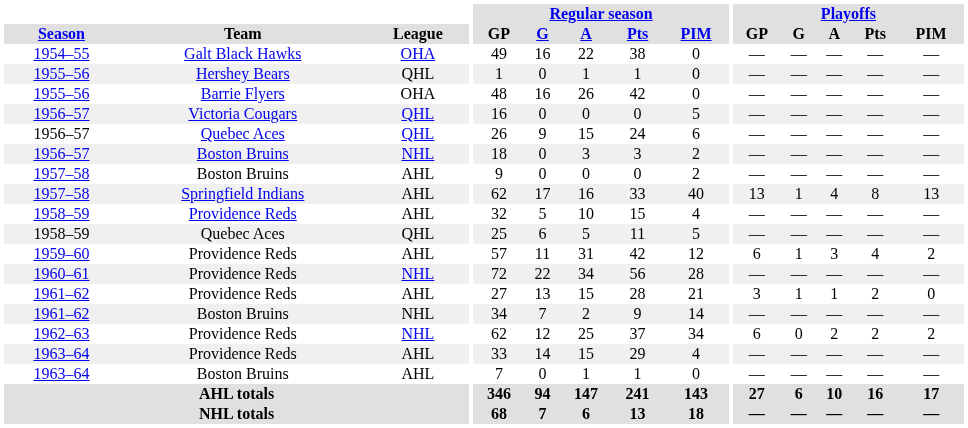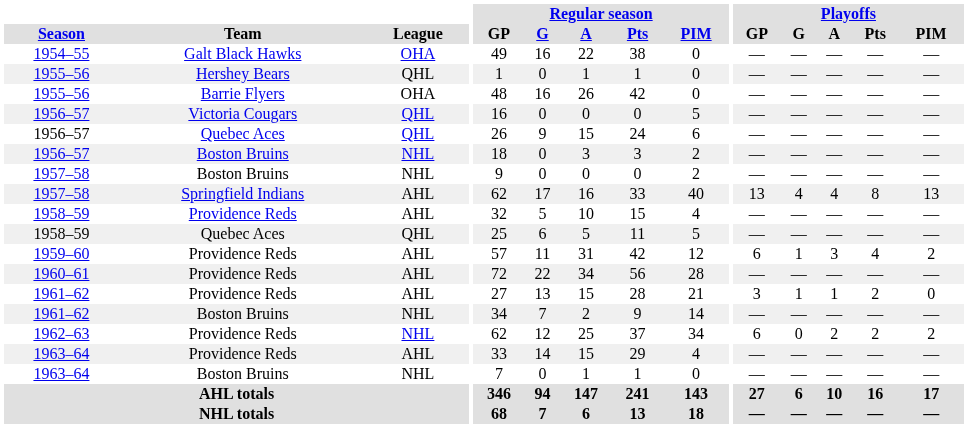 <table border="0" cellpadding="1" cellspacing="0" style="text-align:center; width:60em">
 <tr bgcolor="#e0e0e0">
 <th colspan="3" bgcolor="#ffffff"></th>
 <th rowspan="100" bgcolor="#ffffff"></th>
 <th colspan="5"><a href='#'>Regular season</a></th>
 <th rowspan="100" bgcolor="#ffffff"></th>
 <th colspan="5"><a href='#'>Playoffs</a></th>
 </tr>
 <tr bgcolor="#e0e0e0">
 <th><a href='#'>Season</a></th>
 <th>Team</th>
 <th>League</th>
 <th>GP</th>
 <th><a href='#'>G</a></th>
 <th><a href='#'>A</a></th>
 <th><a href='#'>Pts</a></th>
 <th><a href='#'>PIM</a></th>
 <th>GP</th>
 <th>G</th>
 <th>A</th>
 <th>Pts</th>
 <th>PIM</th>
 </tr>
 <tr>
 <td><a href='#'>1954–55</a></td>
 <td><a href='#'>Galt Black Hawks</a></td>
 <td><a href='#'>OHA</a></td>
 <td>49</td>
 <td>16</td>
 <td>22</td>
 <td>38</td>
 <td>0</td>
 <td>—</td>
 <td>—</td>
 <td>—</td>
 <td>—</td>
 <td>—</td>
 </tr>
 <tr bgcolor="#f0f0f0">
 <td><a href='#'>1955–56</a></td>
 <td><a href='#'>Hershey Bears</a></td>
 <td>QHL</td>
 <td>1</td>
 <td>0</td>
 <td>1</td>
 <td>1</td>
 <td>0</td>
 <td>—</td>
 <td>—</td>
 <td>—</td>
 <td>—</td>
 <td>—</td>
 </tr>
 <tr>
 <td><a href='#'>1955–56</a></td>
 <td><a href='#'>Barrie Flyers</a></td>
 <td>OHA</td>
 <td>48</td>
 <td>16</td>
 <td>26</td>
 <td>42</td>
 <td>0</td>
 <td>—</td>
 <td>—</td>
 <td>—</td>
 <td>—</td>
 <td>—</td>
 </tr>
 <tr bgcolor="#f0f0f0">
 <td><a href='#'>1956–57</a></td>
 <td><a href='#'>Victoria Cougars</a></td>
 <td><a href='#'>QHL</a></td>
 <td>16</td>
 <td>0</td>
 <td>0</td>
 <td>0</td>
 <td>5</td>
 <td>—</td>
 <td>—</td>
 <td>—</td>
 <td>—</td>
 <td>—</td>
 </tr>
 <tr>
 <td>1956–57</td>
 <td><a href='#'>Quebec Aces</a></td>
 <td><a href='#'>QHL</a></td>
 <td>26</td>
 <td>9</td>
 <td>15</td>
 <td>24</td>
 <td>6</td>
 <td>—</td>
 <td>—</td>
 <td>—</td>
 <td>—</td>
 <td>—</td>
 </tr>
 <tr bgcolor="#f0f0f0">
 <td><a href='#'>1956–57</a></td>
 <td><a href='#'>Boston Bruins</a></td>
 <td><a href='#'>NHL</a></td>
 <td>18</td>
 <td>0</td>
 <td>3</td>
 <td>3</td>
 <td>2</td>
 <td>—</td>
 <td>—</td>
 <td>—</td>
 <td>—</td>
 <td>—</td>
 </tr>
 <tr>
 <td><a href='#'>1957–58</a></td>
 <td>Boston Bruins</td>
-<td>AHL</td>
+<td>NHL</td>
 <td>9</td>
 <td>0</td>
 <td>0</td>
 <td>0</td>
 <td>2</td>
 <td>—</td>
 <td>—</td>
 <td>—</td>
 <td>—</td>
 <td>—</td>
 </tr>
 <tr bgcolor="#f0f0f0">
 <td><a href='#'>1957–58</a></td>
 <td><a href='#'>Springfield Indians</a></td>
 <td>AHL</td>
 <td>62</td>
 <td>17</td>
 <td>16</td>
 <td>33</td>
 <td>40</td>
 <td>13</td>
-<td>1</td>
+<td>4</td>
 <td>4</td>
 <td>8</td>
 <td>13</td>
 </tr>
 <tr>
 <td><a href='#'>1958–59</a></td>
 <td><a href='#'>Providence Reds</a></td>
 <td>AHL</td>
 <td>32</td>
 <td>5</td>
 <td>10</td>
 <td>15</td>
 <td>4</td>
 <td>—</td>
 <td>—</td>
 <td>—</td>
 <td>—</td>
 <td>—</td>
 </tr>
 <tr bgcolor="#f0f0f0">
 <td>1958–59</td>
 <td>Quebec Aces</td>
 <td>QHL</td>
 <td>25</td>
 <td>6</td>
 <td>5</td>
 <td>11</td>
 <td>5</td>
 <td>—</td>
 <td>—</td>
 <td>—</td>
 <td>—</td>
 <td>—</td>
 </tr>
 <tr>
 <td><a href='#'>1959–60</a></td>
 <td>Providence Reds</td>
 <td>AHL</td>
 <td>57</td>
 <td>11</td>
 <td>31</td>
 <td>42</td>
 <td>12</td>
 <td>6</td>
 <td>1</td>
 <td>3</td>
 <td>4</td>
 <td>2</td>
 </tr>
 <tr bgcolor="#f0f0f0">
 <td><a href='#'>1960–61</a></td>
 <td>Providence Reds</td>
-<td><a href='#'>NHL</a></td>
+<td>AHL</td>
 <td>72</td>
 <td>22</td>
 <td>34</td>
 <td>56</td>
 <td>28</td>
 <td>—</td>
 <td>—</td>
 <td>—</td>
 <td>—</td>
 <td>—</td>
 </tr>
 <tr>
 <td><a href='#'>1961–62</a></td>
 <td>Providence Reds</td>
 <td>AHL</td>
 <td>27</td>
 <td>13</td>
 <td>15</td>
 <td>28</td>
 <td>21</td>
 <td>3</td>
 <td>1</td>
 <td>1</td>
 <td>2</td>
 <td>0</td>
 </tr>
 <tr bgcolor="#f0f0f0">
 <td><a href='#'>1961–62</a></td>
 <td>Boston Bruins</td>
 <td>NHL</td>
 <td>34</td>
 <td>7</td>
 <td>2</td>
 <td>9</td>
 <td>14</td>
 <td>—</td>
 <td>—</td>
 <td>—</td>
 <td>—</td>
 <td>—</td>
 </tr>
 <tr>
 <td><a href='#'>1962–63</a></td>
 <td>Providence Reds</td>
 <td><a href='#'>NHL</a></td>
 <td>62</td>
 <td>12</td>
 <td>25</td>
 <td>37</td>
 <td>34</td>
 <td>6</td>
 <td>0</td>
 <td>2</td>
 <td>2</td>
 <td>2</td>
 </tr>
 <tr bgcolor="#f0f0f0">
 <td><a href='#'>1963–64</a></td>
 <td>Providence Reds</td>
 <td>AHL</td>
 <td>33</td>
 <td>14</td>
 <td>15</td>
 <td>29</td>
 <td>4</td>
 <td>—</td>
 <td>—</td>
 <td>—</td>
 <td>—</td>
 <td>—</td>
 </tr>
 <tr>
 <td><a href='#'>1963–64</a></td>
 <td>Boston Bruins</td>
-<td>AHL</td>
+<td>NHL</td>
 <td>7</td>
 <td>0</td>
 <td>1</td>
 <td>1</td>
 <td>0</td>
 <td>—</td>
 <td>—</td>
 <td>—</td>
 <td>—</td>
 <td>—</td>
 </tr>
 <tr bgcolor="#e0e0e0">
 <th colspan="3">AHL totals</th>
 <th>346</th>
 <th>94</th>
 <th>147</th>
 <th>241</th>
 <th>143</th>
 <th>27</th>
 <th>6</th>
 <th>10</th>
 <th>16</th>
 <th>17</th>
 </tr>
 <tr bgcolor="#e0e0e0">
 <th colspan="3">NHL totals</th>
 <th>68</th>
 <th>7</th>
 <th>6</th>
 <th>13</th>
 <th>18</th>
 <th>—</th>
 <th>—</th>
 <th>—</th>
 <th>—</th>
 <th>—</th>
 </tr>
 </table>
